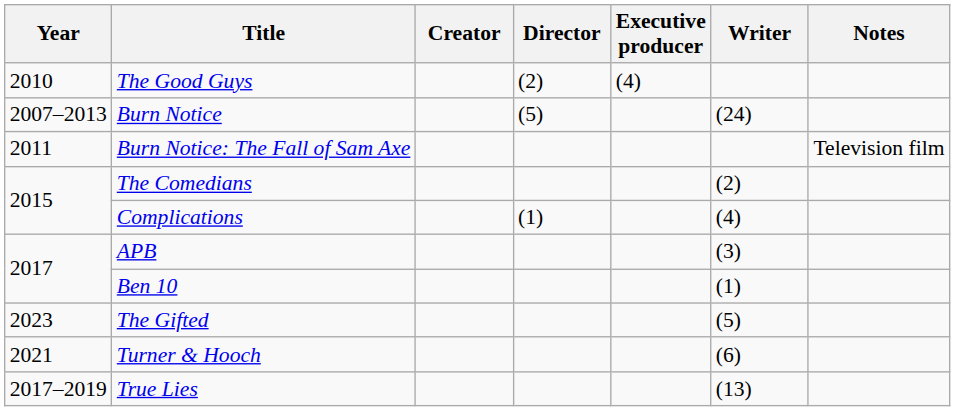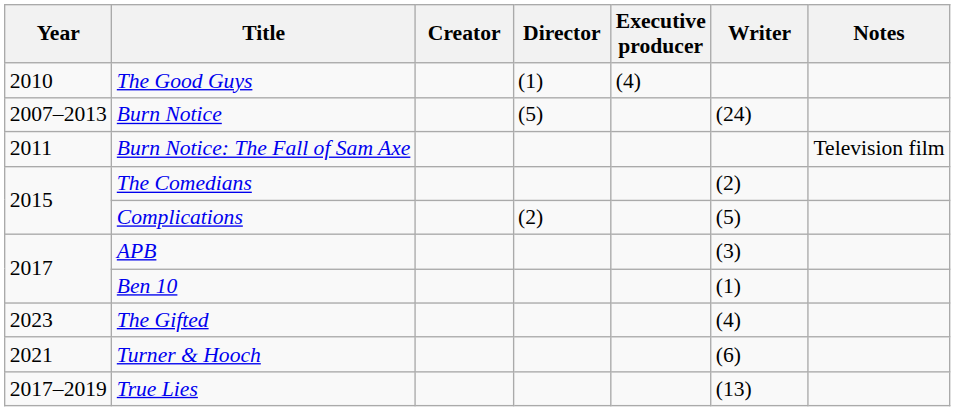 <table class="wikitable">
 <tr>
 <th>Year</th>
 <th>Title</th>
 <th width=65>Creator</th>
 <th width=65>Director</th>
 <th width=65>Executive<br>producer</th>
 <th width=65>Writer</th>
 <th>Notes</th>
 </tr>
 <tr>
 <td>2010</td>
 <td><em><a href='#'>The Good Guys</a></em></td>
 <td></td>
-<td> (2)</td>
+<td> (1)</td>
 <td> (4)</td>
 <td></td>
 <td></td>
 </tr>
 <tr>
 <td>2007–2013</td>
 <td><em><a href='#'>Burn Notice</a></em></td>
 <td></td>
 <td> (5)</td>
 <td></td>
 <td> (24)</td>
 <td></td>
 </tr>
 <tr>
 <td>2011</td>
 <td><em><a href='#'>Burn Notice: The Fall of Sam Axe</a></em></td>
 <td></td>
 <td></td>
 <td></td>
 <td></td>
 <td>Television film</td>
 </tr>
 <tr>
 <td rowspan=2>2015</td>
 <td><em><a href='#'>The Comedians</a></em></td>
 <td></td>
 <td></td>
 <td></td>
 <td> (2)</td>
 <td></td>
 </tr>
 <tr>
 <td><em><a href='#'>Complications</a></em></td>
 <td></td>
-<td> (1)</td>
+<td> (2)</td>
 <td></td>
-<td> (4)</td>
+<td> (5)</td>
 <td></td>
 </tr>
 <tr>
 <td rowspan=2>2017</td>
 <td><em><a href='#'>APB</a></em></td>
 <td></td>
 <td></td>
 <td></td>
 <td> (3)</td>
 <td></td>
 </tr>
 <tr>
 <td><em><a href='#'>Ben 10</a></em></td>
 <td></td>
 <td></td>
 <td></td>
 <td> (1)</td>
 <td></td>
 </tr>
 <tr>
 <td>2023</td>
 <td><em><a href='#'>The Gifted</a></em></td>
 <td></td>
 <td></td>
 <td></td>
-<td> (5)</td>
+<td> (4)</td>
 <td></td>
 </tr>
 <tr>
 <td>2021</td>
 <td><em><a href='#'>Turner & Hooch</a></em></td>
 <td></td>
 <td></td>
 <td></td>
 <td> (6)</td>
 <td></td>
 </tr>
 <tr>
 <td>2017–2019</td>
 <td><em><a href='#'>True Lies</a></em></td>
 <td></td>
 <td></td>
 <td></td>
 <td> (13)</td>
 <td></td>
 </tr>
 </table>
